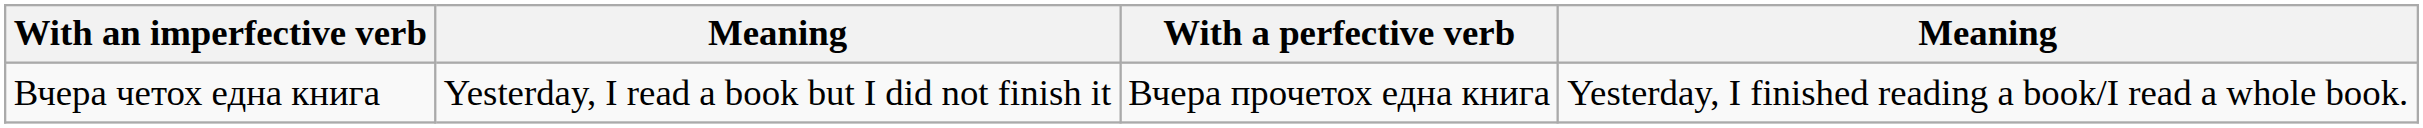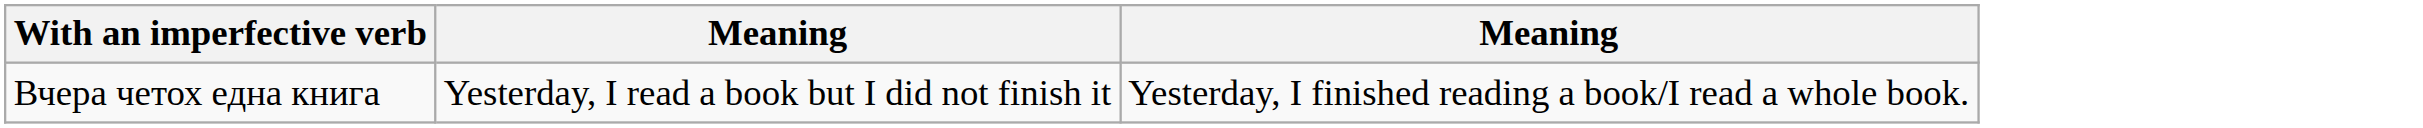 <table class="wikitable">
 <tr>
 <th>With an imperfective verb</th>
 <th>Meaning</th>
-<th>With a perfective verb</th>
 <th>Meaning</th>
 </tr>
 <tr>
 <td>Вчера четох една книга</td>
 <td>Yesterday, I read a book but I did not finish it</td>
-<td>Вчера прочетох една книга</td>
 <td>Yesterday, I finished reading a book/I read a whole book.</td>
 </tr>
 </table>
